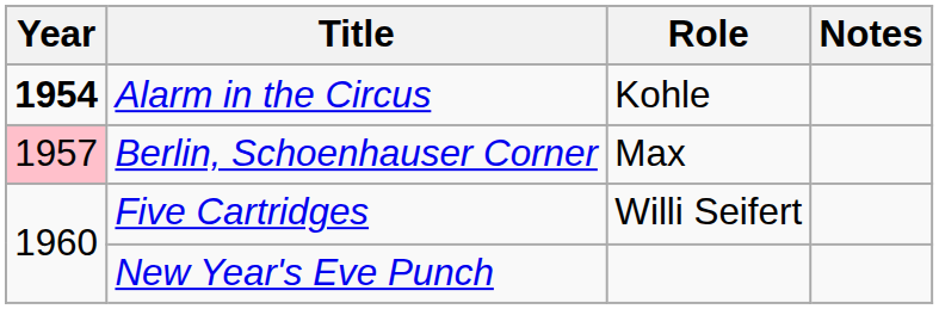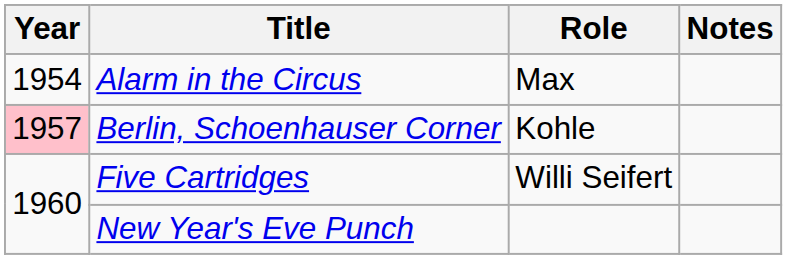 <table class="wikitable sortable">
 <tr>
 <th>Year</th>
 <th>Title</th>
 <th>Role</th>
 <th class="unsortable">Notes</th>
 </tr>
 <tr>
-<td><strong>1954</strong></td>
+<td>1954</td>
 <td><em><a href='#'>Alarm in the Circus</a></em></td>
-<td>Kohle</td>
+<td>Max</td>
 <td></td>
 </tr>
 <tr>
 <td style="background: pink;">1957</td>
 <td><em><a href='#'>Berlin, Schoenhauser Corner</a></em></td>
-<td>Max</td>
+<td>Kohle</td>
 <td></td>
 </tr>
 <tr>
 <td rowspan=2>1960</td>
 <td><em><a href='#'>Five Cartridges</a></em></td>
 <td>Willi Seifert</td>
 <td></td>
 </tr>
 <tr>
 <td><em><a href='#'>New Year's Eve Punch</a></em></td>
 <td></td>
 <td></td>
 </tr>
 </table>
